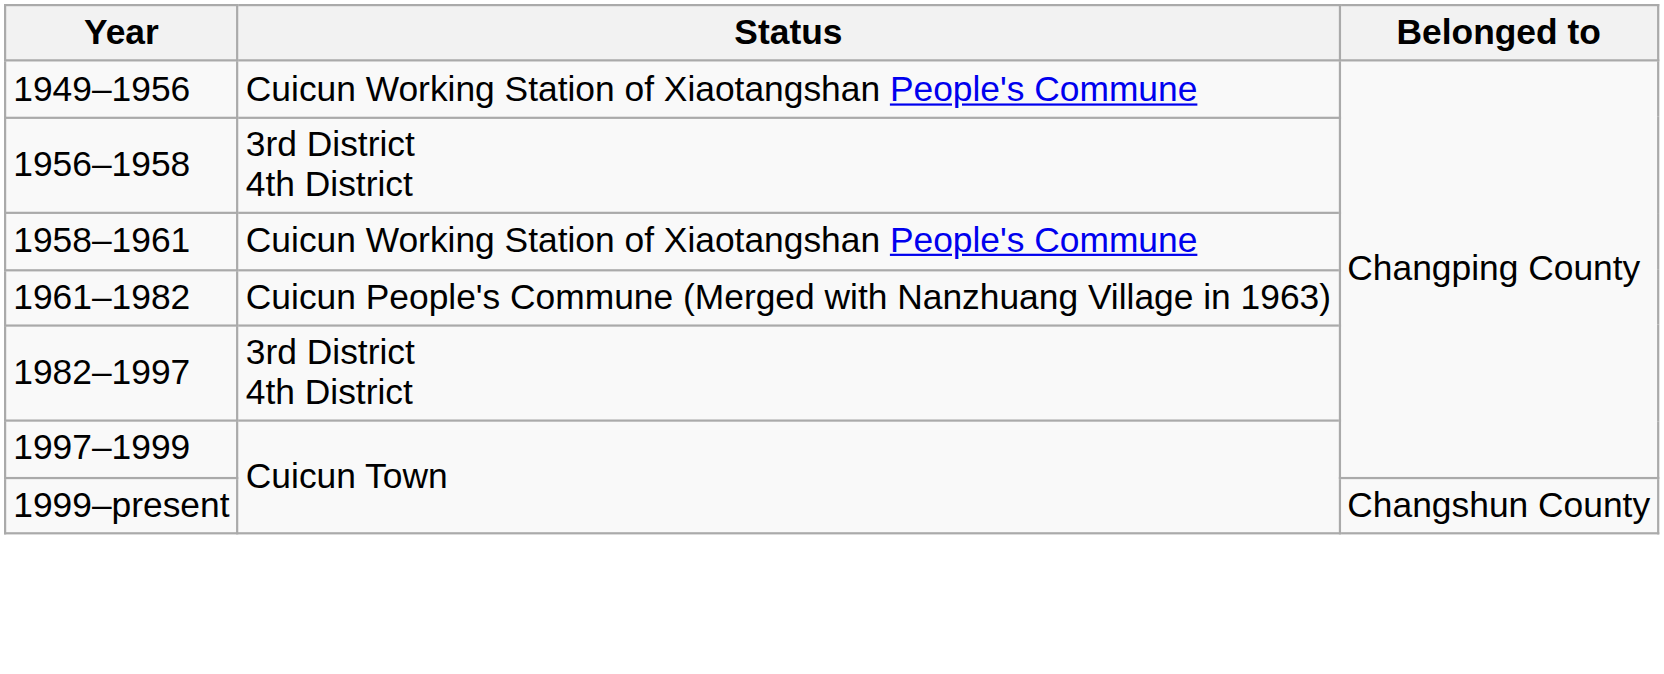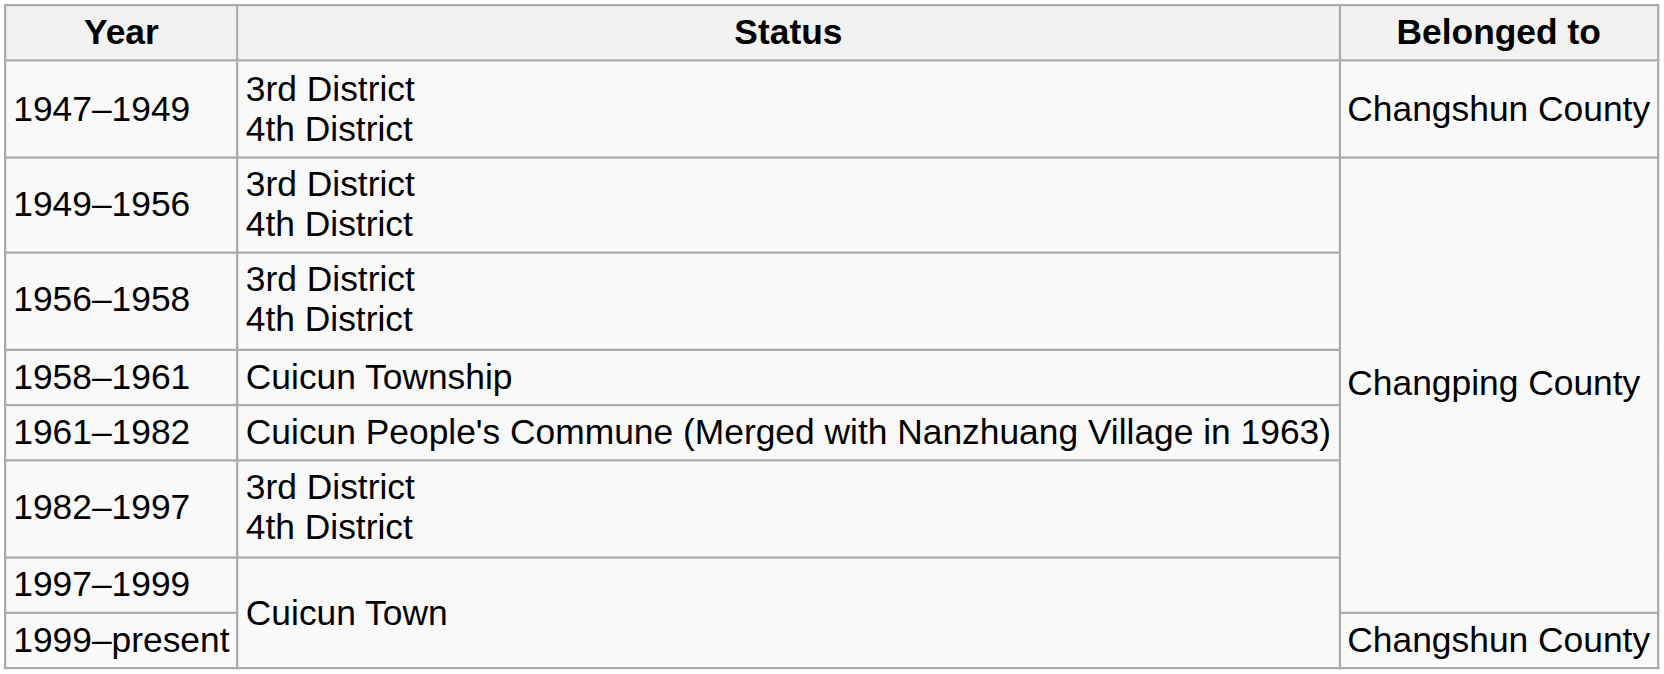 <table class="wikitable">
 <tr>
 <th>Year</th>
 <th>Status</th>
 <th>Belonged to</th>
 </tr>
 <tr>
+<td>1947–1949</td>
+<td>3rd District<br>4th District</td>
+<td>Changshun County</td>
+</tr>
+<tr>
 <td>1949–1956</td>
-<td>Cuicun Working Station of Xiaotangshan <a href='#'>People's Commune</a></td>
+<td>3rd District<br>4th District</td>
 <td rowspan="6">Changping County</td>
 </tr>
 <tr>
 <td>1956–1958</td>
 <td>3rd District<br>4th District</td>
 </tr>
 <tr>
 <td>1958–1961</td>
-<td>Cuicun Working Station of Xiaotangshan <a href='#'>People's Commune</a></td>
+<td>Cuicun Township</td>
 </tr>
 <tr>
 <td>1961–1982</td>
 <td>Cuicun People's Commune (Merged with Nanzhuang Village in 1963)</td>
 </tr>
 <tr>
 <td>1982–1997</td>
 <td>3rd District<br>4th District</td>
 </tr>
 <tr>
 <td>1997–1999</td>
 <td rowspan="2">Cuicun Town</td>
 </tr>
 <tr>
 <td>1999–present</td>
 <td>Changshun County</td>
 </tr>
 </table>
